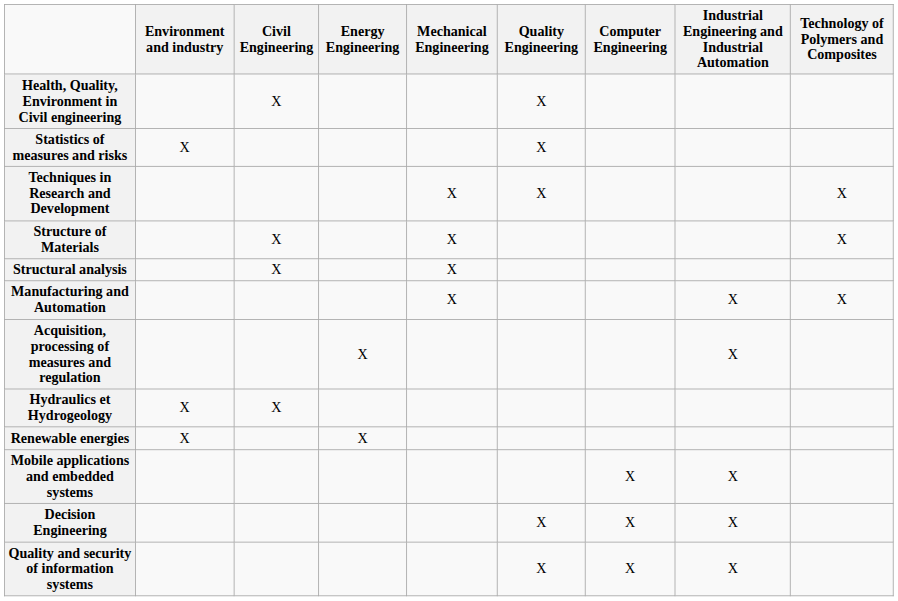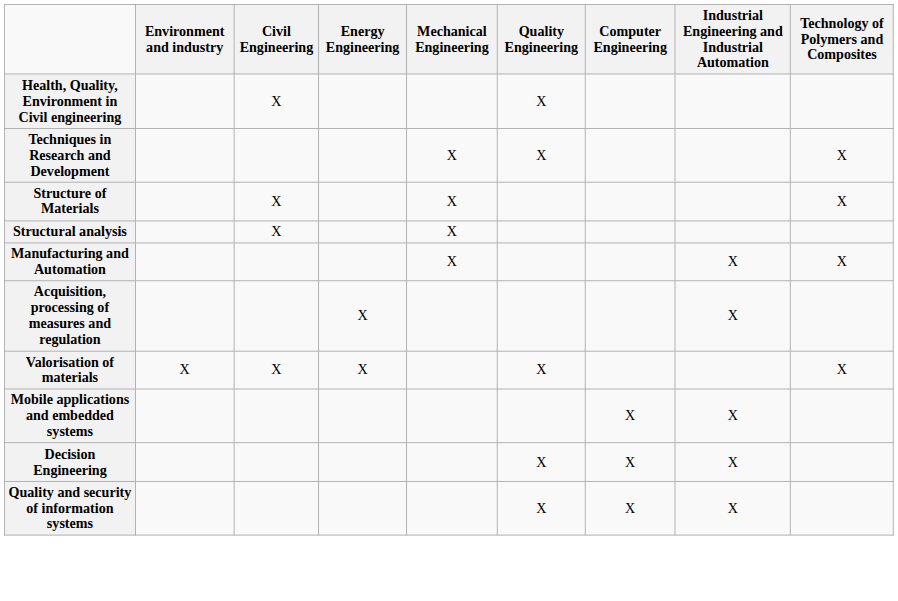 <table class="wikitable" style="text-align:center; width:80%;">
 <tr>
 <td></td>
 <th scope=col>Environment and industry</th>
 <th scope=col>Civil Engineering</th>
 <th scope=col>Energy Engineering</th>
 <th scope=col>Mechanical Engineering</th>
 <th scope=col>Quality Engineering</th>
 <th scope=col>Computer Engineering</th>
 <th scope=col>Industrial Engineering and Industrial Automation</th>
 <th scope=col>Technology of Polymers and Composites</th>
 </tr>
 <tr>
 <th scope=row>Health, Quality, Environment in Civil engineering</th>
 <td></td>
 <td>X</td>
-<td></td>
-<td></td>
-<td>X</td>
-<td></td>
-<td></td>
-<td></td>
-</tr>
-<tr>
-<th scope=row>Statistics of measures and risks</th>
-<td>X</td>
-<td></td>
 <td></td>
 <td></td>
 <td>X</td>
 <td></td>
 <td></td>
 <td></td>
 </tr>
 <tr>
 <th scope=row>Techniques in Research and Development</th>
 <td></td>
 <td></td>
 <td></td>
 <td>X</td>
 <td>X</td>
 <td></td>
 <td></td>
 <td>X</td>
 </tr>
 <tr>
 <th scope=row>Structure of Materials</th>
 <td></td>
 <td>X</td>
 <td></td>
 <td>X</td>
 <td></td>
 <td></td>
 <td></td>
 <td>X</td>
 </tr>
 <tr>
 <th scope=row>Structural analysis</th>
 <td></td>
 <td>X</td>
 <td></td>
 <td>X</td>
 <td></td>
 <td></td>
 <td></td>
 <td></td>
 </tr>
 <tr>
 <th scope=row>Manufacturing and Automation</th>
 <td></td>
 <td></td>
 <td></td>
 <td>X</td>
 <td></td>
 <td></td>
 <td>X</td>
 <td>X</td>
 </tr>
 <tr>
 <th scope=row>Acquisition, processing of measures and regulation</th>
 <td></td>
 <td></td>
 <td>X</td>
 <td></td>
 <td></td>
 <td></td>
 <td>X</td>
 <td></td>
 </tr>
 <tr>
-<th scope=row>Hydraulics et Hydrogeology</th>
+<th scope=row>Valorisation of materials</th>
 <td>X</td>
 <td>X</td>
-<td></td>
-<td></td>
-<td></td>
-<td></td>
-<td></td>
-<td></td>
-</tr>
-<tr>
-<th scope=row>Renewable energies</th>
 <td>X</td>
 <td></td>
 <td>X</td>
 <td></td>
 <td></td>
-<td></td>
-<td></td>
-<td></td>
+<td>X</td>
 </tr>
 <tr>
 <th scope=row>Mobile applications and embedded systems</th>
 <td></td>
 <td></td>
 <td></td>
 <td></td>
 <td></td>
 <td>X</td>
 <td>X</td>
 <td></td>
 </tr>
 <tr>
 <th scope=row>Decision Engineering</th>
 <td></td>
 <td></td>
 <td></td>
 <td></td>
 <td>X</td>
 <td>X</td>
 <td>X</td>
 <td></td>
 </tr>
 <tr>
 <th scope=row>Quality and security of information systems</th>
 <td></td>
 <td></td>
 <td></td>
 <td></td>
 <td>X</td>
 <td>X</td>
 <td>X</td>
 <td></td>
 </tr>
 </table>
